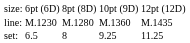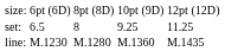 <table style="margin-left:40px;">
 <tr>
 <td>size:</td>
 <td>6pt (6D)</td>
 <td>8pt (8D)</td>
 <td>10pt (9D)</td>
 <td>12pt (12D)</td>
 </tr>
 <tr>
+<td>set:</td>
+<td>6.5</td>
+<td>8</td>
+<td>9.25</td>
+<td>11.25</td>
+</tr>
+<tr>
 <td>line:</td>
 <td>M.1230</td>
 <td>M.1280</td>
 <td>M.1360</td>
 <td>M.1435</td>
 </tr>
-<tr>
-<td>set:</td>
-<td>6.5</td>
-<td>8</td>
-<td>9.25</td>
-<td>11.25</td>
-</tr>
 </table>
